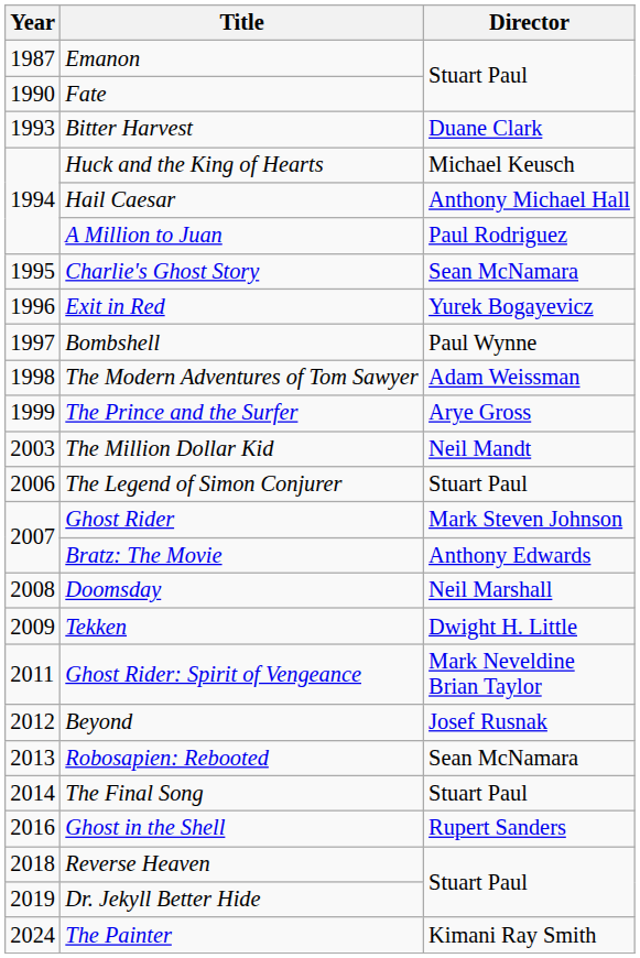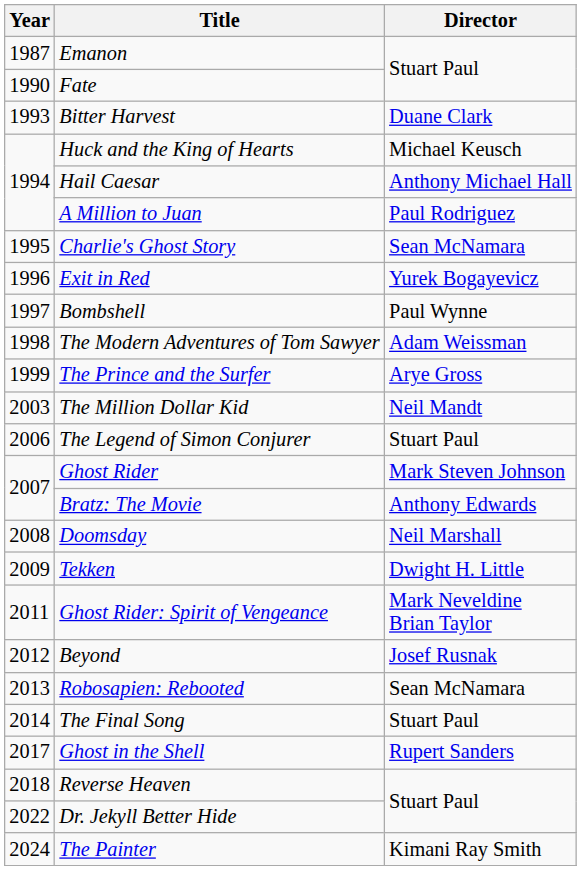 <table class="wikitable plainrowheaders">
 <tr>
 <th>Year</th>
 <th>Title</th>
 <th>Director</th>
 </tr>
 <tr>
 <td>1987</td>
 <td><em>Emanon</em></td>
 <td rowspan=2>Stuart Paul</td>
 </tr>
 <tr>
 <td>1990</td>
 <td><em>Fate</em></td>
 </tr>
 <tr>
 <td>1993</td>
 <td><em>Bitter Harvest</em></td>
 <td><a href='#'>Duane Clark</a></td>
 </tr>
 <tr>
 <td rowspan=3>1994</td>
 <td><em>Huck and the King of Hearts</em></td>
 <td>Michael Keusch</td>
 </tr>
 <tr>
 <td><em>Hail Caesar</em></td>
 <td><a href='#'>Anthony Michael Hall</a></td>
 </tr>
 <tr>
 <td><em><a href='#'>A Million to Juan</a></em></td>
 <td><a href='#'>Paul Rodriguez</a></td>
 </tr>
 <tr>
 <td>1995</td>
 <td><em><a href='#'>Charlie's Ghost Story</a></em></td>
 <td><a href='#'>Sean McNamara</a></td>
 </tr>
 <tr>
 <td>1996</td>
 <td><em><a href='#'>Exit in Red</a></em></td>
 <td><a href='#'>Yurek Bogayevicz</a></td>
 </tr>
 <tr>
 <td>1997</td>
 <td><em>Bombshell</em></td>
 <td>Paul Wynne</td>
 </tr>
 <tr>
 <td>1998</td>
 <td><em>The Modern Adventures of Tom Sawyer</em></td>
 <td><a href='#'>Adam Weissman</a></td>
 </tr>
 <tr>
 <td>1999</td>
 <td><em><a href='#'>The Prince and the Surfer</a></em></td>
 <td><a href='#'>Arye Gross</a></td>
 </tr>
 <tr>
 <td>2003</td>
 <td><em>The Million Dollar Kid</em></td>
 <td><a href='#'>Neil Mandt</a></td>
 </tr>
 <tr>
 <td>2006</td>
 <td><em>The Legend of Simon Conjurer</em></td>
 <td>Stuart Paul</td>
 </tr>
 <tr>
 <td rowspan=2>2007</td>
 <td><em><a href='#'>Ghost Rider</a></em></td>
 <td><a href='#'>Mark Steven Johnson</a></td>
 </tr>
 <tr>
 <td><em><a href='#'>Bratz: The Movie</a></em></td>
 <td><a href='#'>Anthony Edwards</a></td>
 </tr>
 <tr>
 <td>2008</td>
 <td><em><a href='#'>Doomsday</a></em></td>
 <td><a href='#'>Neil Marshall</a></td>
 </tr>
 <tr>
 <td>2009</td>
 <td><em><a href='#'>Tekken</a></em></td>
 <td><a href='#'>Dwight H. Little</a></td>
 </tr>
 <tr>
 <td>2011</td>
 <td><em><a href='#'>Ghost Rider: Spirit of Vengeance</a></em></td>
 <td><a href='#'>Mark Neveldine</a><br><a href='#'>Brian Taylor</a></td>
 </tr>
 <tr>
 <td>2012</td>
 <td><em>Beyond</em></td>
 <td><a href='#'>Josef Rusnak</a></td>
 </tr>
 <tr>
 <td>2013</td>
 <td><em><a href='#'>Robosapien: Rebooted</a></em></td>
 <td>Sean McNamara</td>
 </tr>
 <tr>
 <td>2014</td>
 <td><em>The Final Song</em></td>
 <td>Stuart Paul</td>
 </tr>
 <tr>
-<td>2016</td>
+<td>2017</td>
 <td><em><a href='#'>Ghost in the Shell</a></em></td>
 <td><a href='#'>Rupert Sanders</a></td>
 </tr>
 <tr>
 <td>2018</td>
 <td><em>Reverse Heaven</em></td>
 <td rowspan=2>Stuart Paul</td>
 </tr>
 <tr>
-<td>2019</td>
+<td>2022</td>
 <td><em>Dr. Jekyll Better Hide</em></td>
 </tr>
 <tr>
 <td>2024</td>
 <td><em><a href='#'>The Painter</a></em></td>
 <td>Kimani Ray Smith</td>
 </tr>
 <tr>
 </tr>
 </table>
